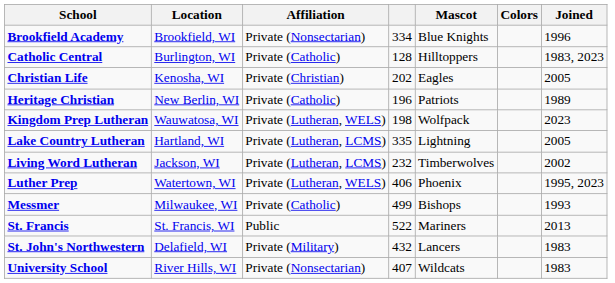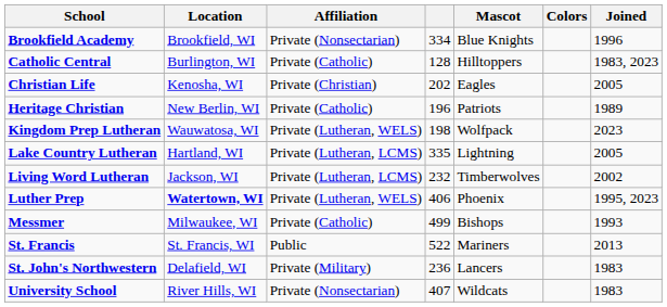 <table class="wikitable sortable">
 <tr>
 <th>School</th>
 <th>Location</th>
 <th>Affiliation</th>
 <th></th>
 <th>Mascot</th>
 <th>Colors</th>
 <th>Joined</th>
 </tr>
 <tr>
 <td><a href='#'><strong>Brookfield Academy</strong></a></td>
 <td><a href='#'>Brookfield, WI</a></td>
 <td>Private (<a href='#'>Nonsectarian</a>)</td>
 <td>334</td>
 <td>Blue Knights</td>
 <td> </td>
 <td>1996</td>
 </tr>
 <tr>
 <td><a href='#'><strong>Catholic Central</strong></a></td>
 <td><a href='#'>Burlington, WI</a></td>
 <td>Private (<a href='#'>Catholic</a>)</td>
 <td>128</td>
 <td>Hilltoppers</td>
 <td> </td>
 <td>1983, 2023</td>
 </tr>
 <tr>
 <td><a href='#'><strong>Christian Life</strong></a></td>
 <td><a href='#'>Kenosha, WI</a></td>
 <td>Private (<a href='#'>Christian</a>)</td>
 <td>202</td>
 <td>Eagles</td>
 <td> </td>
 <td>2005</td>
 </tr>
 <tr>
 <td><a href='#'><strong>Heritage Christian</strong></a></td>
 <td><a href='#'>New Berlin, WI</a></td>
 <td>Private (<a href='#'>Catholic</a>)</td>
 <td>196</td>
 <td>Patriots</td>
 <td> </td>
 <td>1989</td>
 </tr>
 <tr>
 <td><a href='#'><strong>Kingdom Prep Lutheran</strong></a></td>
 <td><a href='#'>Wauwatosa, WI</a></td>
 <td>Private (<a href='#'>Lutheran</a>, <a href='#'>WELS</a>)</td>
 <td>198</td>
 <td>Wolfpack</td>
 <td> </td>
 <td>2023</td>
 </tr>
 <tr>
 <td><a href='#'><strong>Lake Country Lutheran</strong></a></td>
 <td><a href='#'>Hartland, WI</a></td>
 <td>Private (<a href='#'>Lutheran</a>, <a href='#'>LCMS</a>)</td>
 <td>335</td>
 <td>Lightning</td>
 <td> </td>
 <td>2005</td>
 </tr>
 <tr>
 <td><a href='#'><strong>Living Word Lutheran</strong></a></td>
 <td><a href='#'>Jackson, WI</a></td>
 <td>Private (<a href='#'>Lutheran</a>, <a href='#'>LCMS</a>)</td>
 <td>232</td>
 <td>Timberwolves</td>
 <td> </td>
 <td>2002</td>
 </tr>
 <tr>
 <td><a href='#'><strong>Luther Prep</strong></a></td>
-<td><a href='#'>Watertown, WI</a></td>
+<td><strong><a href='#'>Watertown, WI</a></strong></td>
 <td>Private (<a href='#'>Lutheran</a>, <a href='#'>WELS</a>)</td>
 <td>406</td>
 <td>Phoenix</td>
 <td> </td>
 <td>1995,  2023</td>
 </tr>
 <tr>
 <td><a href='#'><strong>Messmer</strong></a></td>
 <td><a href='#'>Milwaukee, WI</a></td>
 <td>Private (<a href='#'>Catholic</a>)</td>
 <td>499</td>
 <td>Bishops</td>
 <td> </td>
 <td>1993</td>
 </tr>
 <tr>
 <td><a href='#'><strong>St. Francis</strong></a></td>
 <td><a href='#'>St. Francis, WI</a></td>
 <td>Public</td>
 <td>522</td>
 <td>Mariners</td>
 <td> </td>
 <td>2013</td>
 </tr>
 <tr>
 <td><a href='#'><strong>St. John's Northwestern</strong></a></td>
 <td><a href='#'>Delafield, WI</a></td>
 <td>Private (<a href='#'>Military</a>)</td>
-<td>432</td>
+<td>236</td>
 <td>Lancers</td>
 <td> </td>
 <td>1983</td>
 </tr>
 <tr>
 <td><a href='#'><strong>University School</strong></a></td>
 <td><a href='#'>River Hills, WI</a></td>
 <td>Private (<a href='#'>Nonsectarian</a>)</td>
 <td>407</td>
 <td>Wildcats</td>
 <td> </td>
 <td>1983</td>
 </tr>
 </table>
